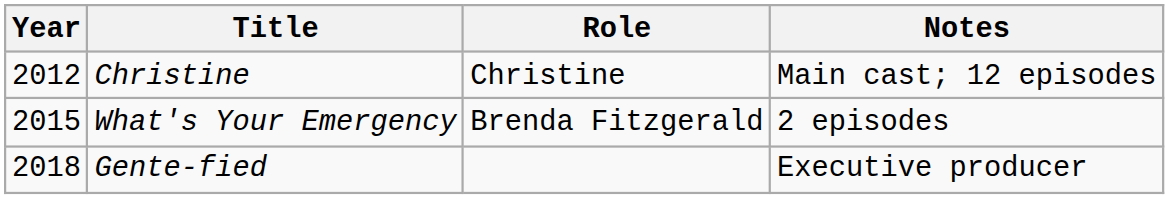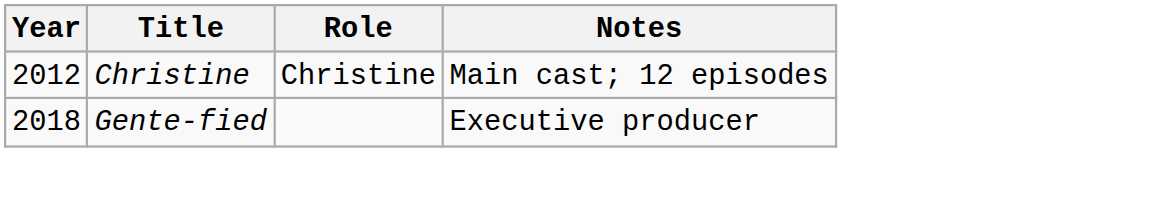 <table class="wikitable">
 <tr>
 <th>Year</th>
 <th>Title</th>
 <th>Role</th>
 <th class="unsortable">Notes</th>
 </tr>
 <tr>
 <td>2012</td>
 <td><em>Christine</em></td>
 <td>Christine</td>
 <td>Main cast; 12 episodes</td>
 </tr>
 <tr>
-<td>2015</td>
-<td><em>What's Your Emergency</em></td>
-<td>Brenda Fitzgerald</td>
-<td>2 episodes</td>
-</tr>
-<tr>
 <td>2018</td>
 <td><em>Gente-fied</em></td>
 <td></td>
 <td>Executive producer</td>
 </tr>
 </table>
